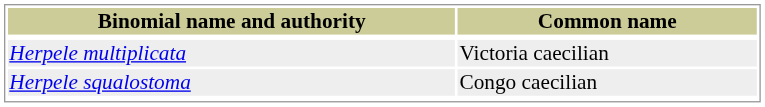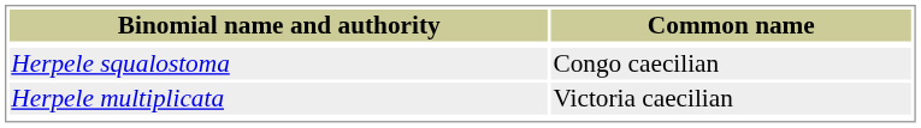 <table style="text-align:left; border:1px solid #999999; width: 45%">
 <tr style="background:#CCCC99; text-align: center; ">
 <th style="width: 60%; ">Binomial name and authority</th>
 <th style="width: 40%; ">Common name</th>
 </tr>
 <tr>
 </tr>
 <tr style="background:#EEEEEE;">
+<td><em><a href='#'>Herpele squalostoma</a></em> </td>
+<td>Congo caecilian</td>
+</tr>
+<tr style="background:#EEEEEE;">
 <td><em><a href='#'>Herpele multiplicata</a></em> </td>
 <td>Victoria caecilian</td>
-</tr>
-<tr style="background:#EEEEEE;">
-<td><em><a href='#'>Herpele squalostoma</a></em> </td>
-<td>Congo caecilian</td>
 </tr>
 <tr>
 </tr>
 </table>
